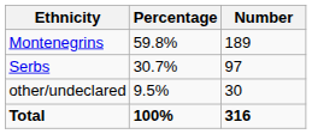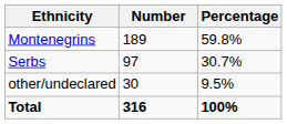 <table class="wikitable">
 <tr>
 <th width="100px">Ethnicity</th>
+<th width="80px">Number</th>
 <th width="80px">Percentage</th>
-<th width="80px">Number</th>
 </tr>
 <tr>
 <td><a href='#'>Montenegrins</a></td>
+<td>189</td>
 <td>59.8%</td>
-<td>189</td>
 </tr>
 <tr>
 <td><a href='#'>Serbs</a></td>
+<td>97</td>
 <td>30.7%</td>
-<td>97</td>
 </tr>
 <tr>
 <td>other/undeclared</td>
+<td>30</td>
 <td>9.5%</td>
-<td>30</td>
 </tr>
 <tr>
 <td><strong>Total</strong></td>
+<td><strong>316</strong></td>
 <td><strong>100%</strong></td>
-<td><strong>316</strong></td>
 </tr>
 </table>
